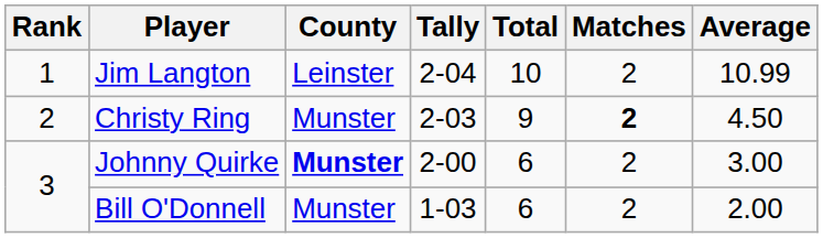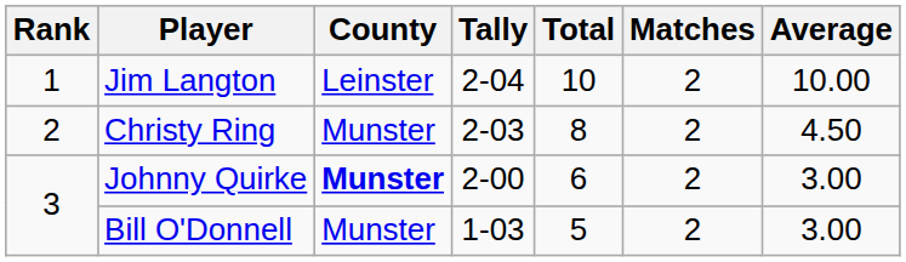 <table class="wikitable">
 <tr>
 <th>Rank</th>
 <th>Player</th>
 <th>County</th>
 <th>Tally</th>
 <th>Total</th>
 <th>Matches</th>
 <th>Average</th>
 </tr>
 <tr>
 <td rowspan=1 align=center>1</td>
 <td><a href='#'>Jim Langton</a></td>
 <td><a href='#'>Leinster</a></td>
 <td align=center>2-04</td>
 <td align=center>10</td>
 <td align=center>2</td>
-<td align=center>10.99</td>
+<td align=center>10.00</td>
 </tr>
 <tr>
 <td rowspan=1 align=center>2</td>
 <td><a href='#'>Christy Ring</a></td>
 <td><a href='#'>Munster</a></td>
 <td align=center>2-03</td>
-<td align=center>9</td>
-<td align=center><strong>2</strong></td>
+<td align=center>8</td>
+<td align=center>2</td>
 <td align=center>4.50</td>
 </tr>
 <tr>
 <td rowspan=2 align=center>3</td>
 <td><a href='#'>Johnny Quirke</a></td>
 <td><strong><a href='#'>Munster</a></strong></td>
 <td align=center>2-00</td>
 <td align=center>6</td>
 <td align=center>2</td>
 <td align=center>3.00</td>
 </tr>
 <tr>
 <td><a href='#'>Bill O'Donnell</a></td>
 <td><a href='#'>Munster</a></td>
 <td align=center>1-03</td>
-<td align=center>6</td>
+<td align=center>5</td>
 <td align=center>2</td>
-<td align=center>2.00</td>
+<td align=center>3.00</td>
 </tr>
 </table>
